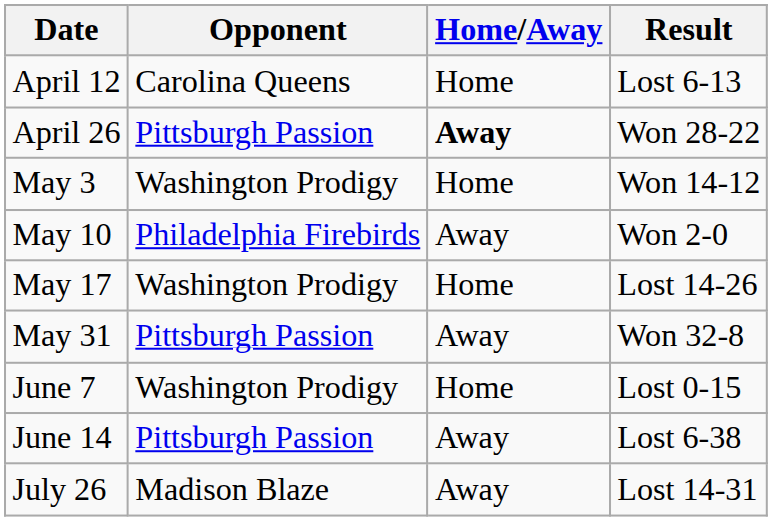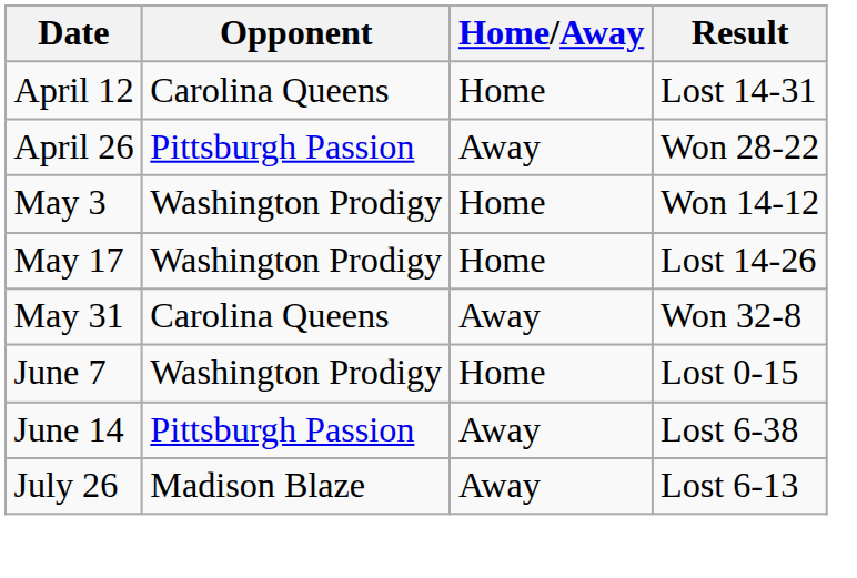 <table class="wikitable">
 <tr>
 <th>Date</th>
 <th>Opponent</th>
 <th><a href='#'>Home</a>/<a href='#'>Away</a></th>
 <th>Result</th>
 </tr>
 <tr>
 <td>April 12</td>
 <td>Carolina Queens</td>
 <td>Home</td>
-<td>Lost 6-13</td>
+<td>Lost 14-31</td>
 </tr>
 <tr>
 <td>April 26</td>
 <td><a href='#'>Pittsburgh Passion</a></td>
-<td><strong>Away</strong></td>
+<td>Away</td>
 <td>Won 28-22</td>
 </tr>
 <tr>
 <td>May 3</td>
 <td>Washington Prodigy</td>
 <td>Home</td>
 <td>Won 14-12</td>
 </tr>
 <tr>
-<td>May 10</td>
-<td><a href='#'>Philadelphia Firebirds</a></td>
-<td>Away</td>
-<td>Won 2-0</td>
-</tr>
-<tr>
 <td>May 17</td>
 <td>Washington Prodigy</td>
 <td>Home</td>
 <td>Lost 14-26</td>
 </tr>
 <tr>
 <td>May 31</td>
-<td><a href='#'>Pittsburgh Passion</a></td>
+<td>Carolina Queens</td>
 <td>Away</td>
 <td>Won 32-8</td>
 </tr>
 <tr>
 <td>June 7</td>
 <td>Washington Prodigy</td>
 <td>Home</td>
 <td>Lost 0-15</td>
 </tr>
 <tr>
 <td>June 14</td>
 <td><a href='#'>Pittsburgh Passion</a></td>
 <td>Away</td>
 <td>Lost 6-38</td>
 </tr>
 <tr>
 <td>July 26</td>
 <td>Madison Blaze</td>
 <td>Away</td>
-<td>Lost 14-31</td>
+<td>Lost 6-13</td>
 </tr>
 </table>
